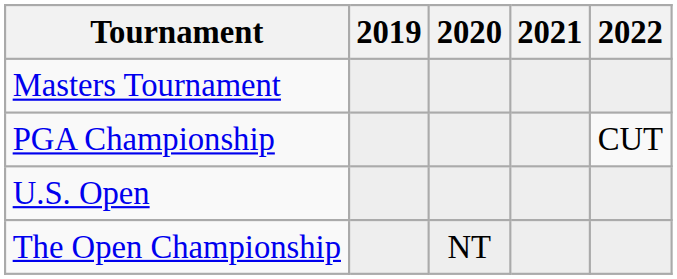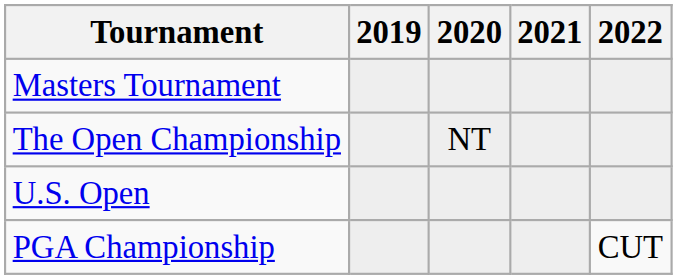 <table class="wikitable" style="font-size:95%;text-align:center;">
 <tr>
 <th>Tournament</th>
 <th>2019</th>
 <th>2020</th>
 <th>2021</th>
 <th>2022</th>
 </tr>
 <tr>
 <td align=left><a href='#'>Masters Tournament</a></td>
 <td style="background:#eeeeee;"></td>
 <td style="background:#eeeeee;"></td>
 <td style="background:#eeeeee;"></td>
 <td style="background:#eeeeee;"></td>
 </tr>
 <tr>
-<td align=left><a href='#'>PGA Championship</a></td>
+<td align=left><a href='#'>The Open Championship</a></td>
+<td style="background:#eeeeee;"></td>
+<td style="background:#eeeeee;">NT</td>
 <td style="background:#eeeeee;"></td>
 <td style="background:#eeeeee;"></td>
-<td style="background:#eeeeee;"></td>
-<td>CUT</td>
 </tr>
 <tr>
 <td align=left><a href='#'>U.S. Open</a></td>
 <td style="background:#eeeeee;"></td>
 <td style="background:#eeeeee;"></td>
 <td style="background:#eeeeee;"></td>
 <td style="background:#eeeeee;"></td>
 </tr>
 <tr>
-<td align=left><a href='#'>The Open Championship</a></td>
-<td style="background:#eeeeee;"></td>
-<td style="background:#eeeeee;">NT</td>
+<td align=left><a href='#'>PGA Championship</a></td>
 <td style="background:#eeeeee;"></td>
 <td style="background:#eeeeee;"></td>
+<td style="background:#eeeeee;"></td>
+<td>CUT</td>
 </tr>
 </table>
